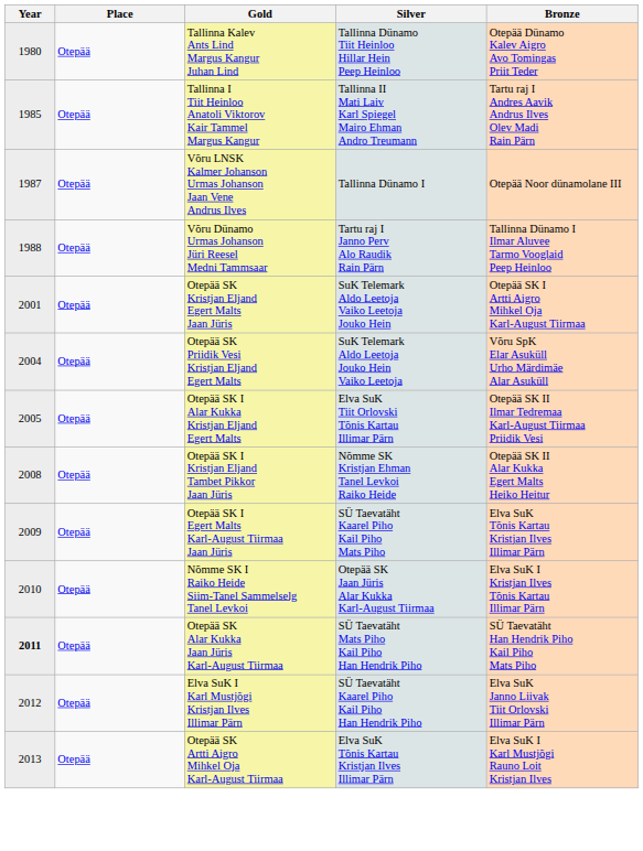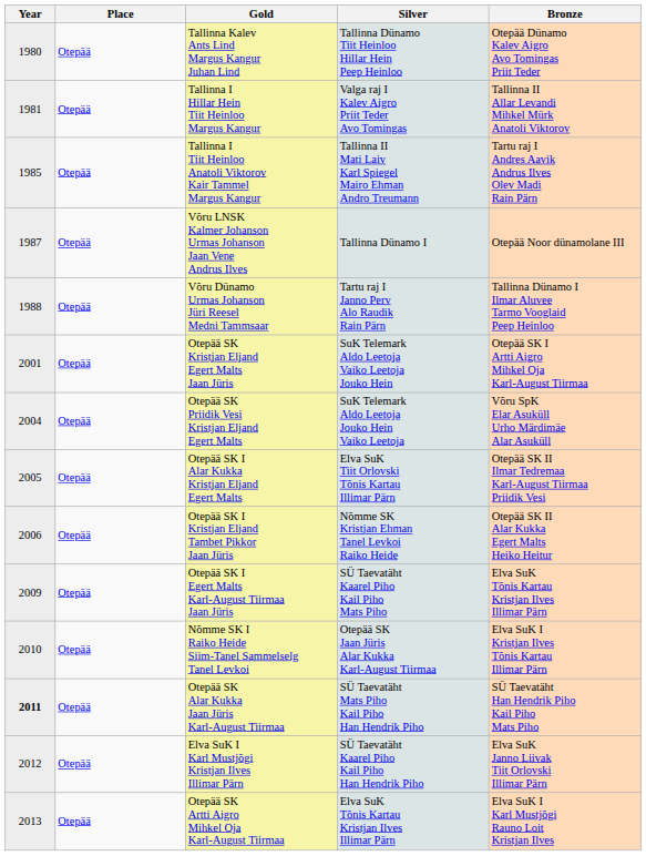 <table class="wikitable" style=" width:100%">
 <tr style="background:#EDEDED;">
 <th class="hintergrundfarbe6" style="width:7%">Year</th>
 <th class="hintergrundfarbe6" style="width:18%">Place</th>
 <th bgcolor=gold style="width:21%;">Gold</th>
 <th bgcolor=silver style="width:21%;">Silver</th>
 <th bgcolor="#CC9966" style="width:21%;">Bronze</th>
 </tr>
 <tr>
 <td align="center" bgcolor="#EDEDED">1980</td>
 <td><a href='#'>Otepää</a></td>
 <td bgcolor="#F7F6A8">Tallinna Kalev<br><a href='#'>Ants Lind</a><br><a href='#'>Margus Kangur</a><br><a href='#'>Juhan Lind</a></td>
 <td bgcolor="#DCE5E5">Tallinna Dünamo<br><a href='#'>Tiit Heinloo</a><br><a href='#'>Hillar Hein</a><br><a href='#'>Peep Heinloo</a></td>
 <td bgcolor="#FFDAB9">Otepää Dünamo<br><a href='#'>Kalev Aigro</a><br><a href='#'>Avo Tomingas</a><br><a href='#'>Priit Teder</a></td>
+</tr>
+<tr>
+<td align="center" bgcolor="#EDEDED">1981</td>
+<td><a href='#'>Otepää</a></td>
+<td bgcolor="#F7F6A8">Tallinna I<br><a href='#'>Hillar Hein</a><br><a href='#'>Tiit Heinloo</a><br><a href='#'>Margus Kangur</a></td>
+<td bgcolor="#DCE5E5">Valga raj I<br><a href='#'>Kalev Aigro</a><br><a href='#'>Priit Teder</a><br><a href='#'>Avo Tomingas</a></td>
+<td bgcolor="#FFDAB9">Tallinna II<br><a href='#'>Allar Levandi</a><br><a href='#'>Mihkel Mürk</a><br><a href='#'>Anatoli Viktorov</a></td>
 </tr>
 <tr>
 <td align="center" bgcolor="#EDEDED">1985</td>
 <td><a href='#'>Otepää</a></td>
 <td bgcolor="#F7F6A8">Tallinna I<br><a href='#'>Tiit Heinloo</a><br><a href='#'>Anatoli Viktorov</a><br><a href='#'>Kair Tammel</a><br><a href='#'>Margus Kangur</a></td>
 <td bgcolor="#DCE5E5">Tallinna II<br><a href='#'>Mati Laiv</a><br><a href='#'>Karl Spiegel</a><br><a href='#'>Mairo Ehman</a><br><a href='#'>Andro Treumann</a></td>
 <td bgcolor="#FFDAB9">Tartu raj I<br><a href='#'>Andres Aavik</a><br><a href='#'>Andrus Ilves</a><br><a href='#'>Olev Madi</a><br><a href='#'>Rain Pärn</a></td>
 </tr>
 <tr>
 <td align="center" bgcolor="#EDEDED">1987</td>
 <td><a href='#'>Otepää</a></td>
 <td bgcolor="#F7F6A8">Võru LNSK<br><a href='#'>Kalmer Johanson</a><br><a href='#'>Urmas Johanson</a><br><a href='#'>Jaan Vene</a><br><a href='#'>Andrus Ilves</a></td>
 <td bgcolor="#DCE5E5">Tallinna Dünamo I</td>
 <td bgcolor="#FFDAB9">Otepää Noor dünamolane III</td>
 </tr>
 <tr>
 <td align="center" bgcolor="#EDEDED">1988</td>
 <td><a href='#'>Otepää</a></td>
 <td bgcolor="#F7F6A8">Võru Dünamo<br><a href='#'>Urmas Johanson</a><br><a href='#'>Jüri Reesel</a><br><a href='#'>Medni Tammsaar</a></td>
 <td bgcolor="#DCE5E5">Tartu raj I<br><a href='#'>Janno Perv</a><br><a href='#'>Alo Raudik</a><br><a href='#'>Rain Pärn</a></td>
 <td bgcolor="#FFDAB9">Tallinna Dünamo I<br><a href='#'>Ilmar Aluvee</a><br><a href='#'>Tarmo Vooglaid</a><br><a href='#'>Peep Heinloo</a></td>
 </tr>
 <tr>
 <td align="center" bgcolor="#EDEDED">2001</td>
 <td><a href='#'>Otepää</a></td>
 <td bgcolor="#F7F6A8">Otepää SK<br><a href='#'>Kristjan Eljand</a><br><a href='#'>Egert Malts</a><br><a href='#'>Jaan Jüris</a></td>
 <td bgcolor="#DCE5E5">SuK Telemark<br><a href='#'>Aldo Leetoja</a><br><a href='#'>Vaiko Leetoja</a><br><a href='#'>Jouko Hein</a></td>
 <td bgcolor="#FFDAB9">Otepää SK I<br><a href='#'>Artti Aigro</a><br><a href='#'>Mihkel Oja</a><br><a href='#'>Karl-August Tiirmaa</a></td>
 </tr>
 <tr>
 <td align="center" bgcolor="#EDEDED">2004</td>
 <td><a href='#'>Otepää</a></td>
 <td bgcolor="#F7F6A8">Otepää SK<br><a href='#'>Priidik Vesi</a><br><a href='#'>Kristjan Eljand</a><br><a href='#'>Egert Malts</a></td>
 <td bgcolor="#DCE5E5">SuK Telemark<br><a href='#'>Aldo Leetoja</a><br><a href='#'>Jouko Hein</a><br><a href='#'>Vaiko Leetoja</a></td>
 <td bgcolor="#FFDAB9">Võru SpK<br><a href='#'>Elar Asuküll</a><br><a href='#'>Urho Märdimäe</a><br><a href='#'>Alar Asuküll</a></td>
 </tr>
 <tr>
 <td align="center" bgcolor="#EDEDED">2005</td>
 <td><a href='#'>Otepää</a></td>
 <td bgcolor="#F7F6A8">Otepää SK I<br><a href='#'>Alar Kukka</a><br><a href='#'>Kristjan Eljand</a><br><a href='#'>Egert Malts</a></td>
 <td bgcolor="#DCE5E5">Elva SuK<br><a href='#'>Tiit Orlovski</a><br><a href='#'>Tõnis Kartau</a><br><a href='#'>Illimar Pärn</a></td>
 <td bgcolor="#FFDAB9">Otepää SK II<br><a href='#'>Ilmar Tedremaa</a><br><a href='#'>Karl-August Tiirmaa</a><br><a href='#'>Priidik Vesi</a></td>
 </tr>
 <tr>
-<td align="center" bgcolor="#EDEDED">2008</td>
+<td align="center" bgcolor="#EDEDED">2006</td>
 <td><a href='#'>Otepää</a></td>
 <td bgcolor="#F7F6A8">Otepää SK I<br><a href='#'>Kristjan Eljand</a><br><a href='#'>Tambet Pikkor</a><br><a href='#'>Jaan Jüris</a></td>
 <td bgcolor="#DCE5E5">Nõmme SK<br><a href='#'>Kristjan Ehman</a><br><a href='#'>Tanel Levkoi</a><br><a href='#'>Raiko Heide</a></td>
 <td bgcolor="#FFDAB9">Otepää SK II<br><a href='#'>Alar Kukka</a><br><a href='#'>Egert Malts</a><br><a href='#'>Heiko Heitur</a></td>
 </tr>
 <tr>
 <td align="center" bgcolor="#EDEDED">2009</td>
 <td><a href='#'>Otepää</a></td>
 <td bgcolor="#F7F6A8">Otepää SK I<br><a href='#'>Egert Malts</a><br><a href='#'>Karl-August Tiirmaa</a><br><a href='#'>Jaan Jüris</a></td>
 <td bgcolor="#DCE5E5">SÜ Taevatäht<br><a href='#'>Kaarel Piho</a><br><a href='#'>Kail Piho</a><br><a href='#'>Mats Piho</a></td>
 <td bgcolor="#FFDAB9">Elva SuK<br><a href='#'>Tõnis Kartau</a><br><a href='#'>Kristjan Ilves</a><br><a href='#'>Illimar Pärn</a></td>
 </tr>
 <tr>
 <td align="center" bgcolor="#EDEDED">2010</td>
 <td><a href='#'>Otepää</a></td>
 <td bgcolor="#F7F6A8">Nõmme SK I<br><a href='#'>Raiko Heide</a><br><a href='#'>Siim-Tanel Sammelselg</a><br><a href='#'>Tanel Levkoi</a></td>
 <td bgcolor="#DCE5E5">Otepää SK<br><a href='#'>Jaan Jüris</a><br><a href='#'>Alar Kukka</a><br><a href='#'>Karl-August Tiirmaa</a></td>
 <td bgcolor="#FFDAB9">Elva SuK I<br><a href='#'>Kristjan Ilves</a><br><a href='#'>Tõnis Kartau</a><br><a href='#'>Illimar Pärn</a></td>
 </tr>
 <tr>
 <td align="center" bgcolor="#EDEDED"><strong>2011</strong></td>
 <td><a href='#'>Otepää</a></td>
 <td bgcolor="#F7F6A8">Otepää SK<br><a href='#'>Alar Kukka</a><br><a href='#'>Jaan Jüris</a><br><a href='#'>Karl-August Tiirmaa</a></td>
 <td bgcolor="#DCE5E5">SÜ Taevatäht<br><a href='#'>Mats Piho</a><br><a href='#'>Kail Piho</a><br><a href='#'>Han Hendrik Piho</a></td>
 <td bgcolor="#FFDAB9">SÜ Taevatäht<br><a href='#'>Han Hendrik Piho</a><br><a href='#'>Kail Piho</a><br><a href='#'>Mats Piho</a></td>
 </tr>
 <tr>
 <td align="center" bgcolor="#EDEDED">2012</td>
 <td><a href='#'>Otepää</a></td>
 <td bgcolor="#F7F6A8">Elva SuK I<br><a href='#'>Karl Mustjõgi</a><br><a href='#'>Kristjan Ilves</a><br><a href='#'>Illimar Pärn</a></td>
 <td bgcolor="#DCE5E5">SÜ Taevatäht<br><a href='#'>Kaarel Piho</a><br><a href='#'>Kail Piho</a><br><a href='#'>Han Hendrik Piho</a></td>
 <td bgcolor="#FFDAB9">Elva SuK<br><a href='#'>Janno Liivak</a><br><a href='#'>Tiit Orlovski</a><br><a href='#'>Illimar Pärn</a></td>
 </tr>
 <tr>
 <td align="center" bgcolor="#EDEDED">2013</td>
 <td><a href='#'>Otepää</a></td>
 <td bgcolor="#F7F6A8">Otepää SK<br><a href='#'>Artti Aigro</a><br><a href='#'>Mihkel Oja</a><br><a href='#'>Karl-August Tiirmaa</a></td>
 <td bgcolor="#DCE5E5">Elva SuK<br><a href='#'>Tõnis Kartau</a><br><a href='#'>Kristjan Ilves</a><br><a href='#'>Illimar Pärn</a></td>
 <td bgcolor="#FFDAB9">Elva SuK I<br><a href='#'>Karl Mustjõgi</a><br><a href='#'>Rauno Loit</a><br><a href='#'>Kristjan Ilves</a></td>
 </tr>
 </table>
